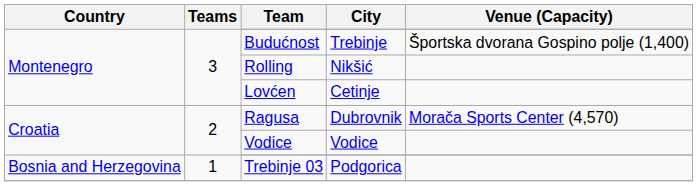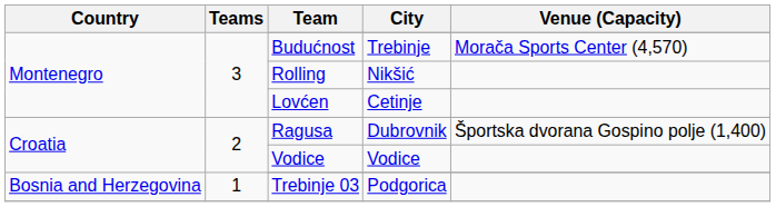 <table class="wikitable">
 <tr>
 <th>Country</th>
 <th>Teams</th>
 <th>Team</th>
 <th>City</th>
 <th>Venue (Capacity)</th>
 </tr>
 <tr>
 <td rowspan=4> <a href='#'>Montenegro</a></td>
 <td align=center rowspan=4>3</td>
 </tr>
 <tr>
 <td><a href='#'>Budućnost</a></td>
 <td><a href='#'>Trebinje</a></td>
-<td>Športska dvorana Gospino polje (1,400)</td>
+<td><a href='#'>Morača Sports Center</a> (4,570)</td>
 </tr>
 <tr>
 <td><a href='#'>Rolling</a></td>
 <td><a href='#'>Nikšić</a></td>
 <td></td>
 </tr>
 <tr>
 <td><a href='#'>Lovćen</a></td>
 <td><a href='#'>Cetinje</a></td>
 <td></td>
 </tr>
 <tr>
 <td rowspan=3> <a href='#'>Croatia</a></td>
 <td align=center rowspan=3>2</td>
 </tr>
 <tr>
 <td><a href='#'>Ragusa</a></td>
 <td><a href='#'>Dubrovnik</a></td>
-<td><a href='#'>Morača Sports Center</a> (4,570)</td>
+<td>Športska dvorana Gospino polje (1,400)</td>
 </tr>
 <tr>
 <td><a href='#'>Vodice</a></td>
 <td><a href='#'>Vodice</a></td>
 <td></td>
 </tr>
 <tr>
 <td rowspan=2> <a href='#'>Bosnia and Herzegovina</a></td>
 <td align=center rowspan=2>1</td>
 </tr>
 <tr>
 <td><a href='#'>Trebinje 03</a></td>
 <td><a href='#'>Podgorica</a></td>
 <td></td>
 </tr>
 <tr>
 </tr>
 </table>
